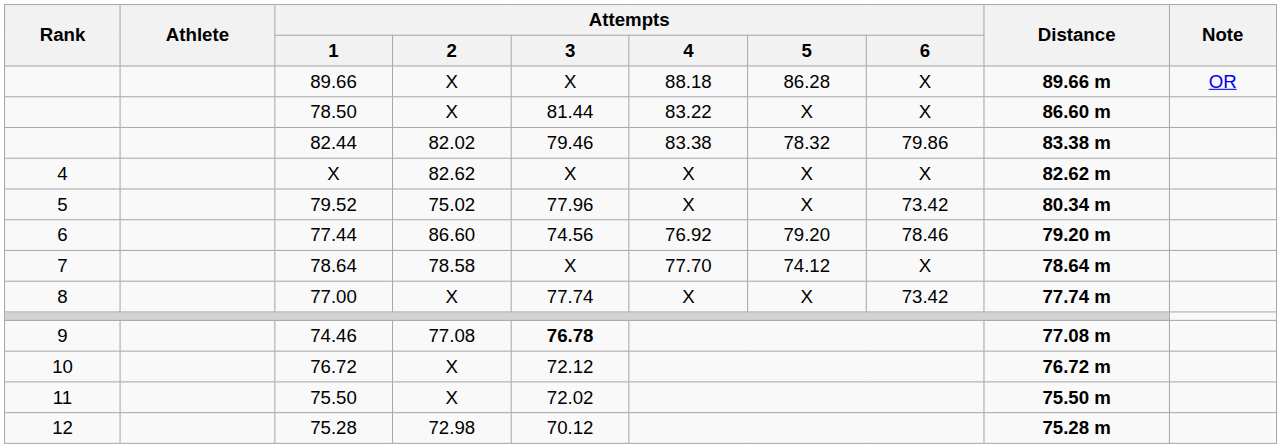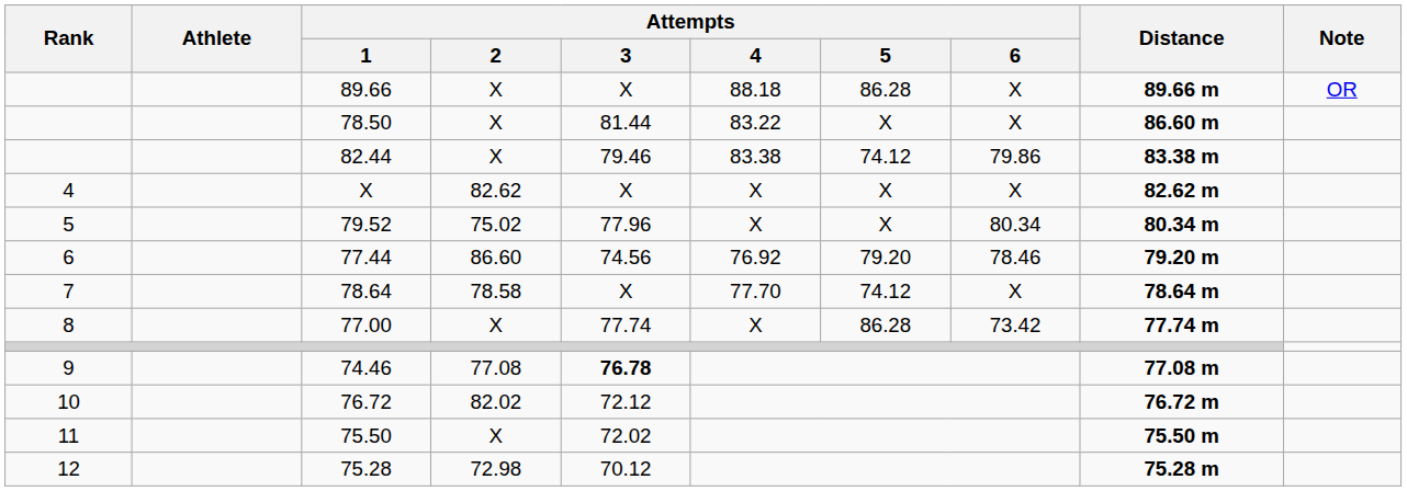 <table class="wikitable" style=" text-align:center; font-size:110%;" width="95%">
 <tr>
 <th rowspan="2">Rank</th>
 <th rowspan="2">Athlete</th>
 <th colspan="6">Attempts</th>
 <th rowspan="2">Distance</th>
 <th rowspan="2">Note</th>
 </tr>
 <tr>
 <th>1</th>
 <th>2</th>
 <th>3</th>
 <th>4</th>
 <th>5</th>
 <th>6</th>
 </tr>
 <tr>
 <td></td>
 <td align=left></td>
 <td>89.66</td>
 <td>X</td>
 <td>X</td>
 <td>88.18</td>
 <td>86.28</td>
 <td>X</td>
 <td><strong>89.66 m</strong></td>
 <td><a href='#'>OR</a></td>
 </tr>
 <tr>
 <td></td>
 <td align=left></td>
 <td>78.50</td>
 <td>X</td>
 <td>81.44</td>
 <td>83.22</td>
 <td>X</td>
 <td>X</td>
 <td><strong>86.60 m</strong></td>
 <td></td>
 </tr>
 <tr>
 <td></td>
 <td align=left></td>
 <td>82.44</td>
-<td>82.02</td>
+<td>X</td>
 <td>79.46</td>
 <td>83.38</td>
-<td>78.32</td>
+<td>74.12</td>
 <td>79.86</td>
 <td><strong>83.38 m</strong></td>
 <td></td>
 </tr>
 <tr>
 <td>4</td>
 <td align=left></td>
 <td>X</td>
 <td>82.62</td>
 <td>X</td>
 <td>X</td>
 <td>X</td>
 <td>X</td>
 <td><strong>82.62 m</strong></td>
 <td></td>
 </tr>
 <tr>
 <td>5</td>
 <td align=left></td>
 <td>79.52</td>
 <td>75.02</td>
 <td>77.96</td>
 <td>X</td>
 <td>X</td>
-<td>73.42</td>
+<td>80.34</td>
 <td><strong>80.34 m</strong></td>
 <td></td>
 </tr>
 <tr>
 <td>6</td>
 <td align=left></td>
 <td>77.44</td>
 <td>86.60</td>
 <td>74.56</td>
 <td>76.92</td>
 <td>79.20</td>
 <td>78.46</td>
 <td><strong>79.20 m</strong></td>
 <td></td>
 </tr>
 <tr>
 <td>7</td>
 <td align=left></td>
 <td>78.64</td>
 <td>78.58</td>
 <td>X</td>
 <td>77.70</td>
 <td>74.12</td>
 <td>X</td>
 <td><strong>78.64 m</strong></td>
 <td></td>
 </tr>
 <tr>
 <td>8</td>
 <td align=left></td>
 <td>77.00</td>
 <td>X</td>
 <td>77.74</td>
 <td>X</td>
-<td>X</td>
+<td>86.28</td>
 <td>73.42</td>
 <td><strong>77.74 m</strong></td>
 <td></td>
 </tr>
 <tr>
 <td colspan=9 bgcolor=lightgray></td>
 </tr>
 <tr>
 <td>9</td>
 <td align=left></td>
 <td>74.46</td>
 <td>77.08</td>
 <td><strong>76.78</strong></td>
 <td colspan=3></td>
 <td><strong>77.08 m</strong></td>
 <td></td>
 </tr>
 <tr>
 <td>10</td>
 <td align=left></td>
 <td>76.72</td>
-<td>X</td>
+<td>82.02</td>
 <td>72.12</td>
 <td colspan=3></td>
 <td><strong>76.72 m</strong></td>
 <td></td>
 </tr>
 <tr>
 <td>11</td>
 <td align=left></td>
 <td>75.50</td>
 <td>X</td>
 <td>72.02</td>
 <td colspan=3></td>
 <td><strong>75.50 m</strong></td>
 <td></td>
 </tr>
 <tr>
 <td>12</td>
 <td align=left></td>
 <td>75.28</td>
 <td>72.98</td>
 <td>70.12</td>
 <td colspan=3></td>
 <td><strong>75.28 m</strong></td>
 <td></td>
 </tr>
 </table>
